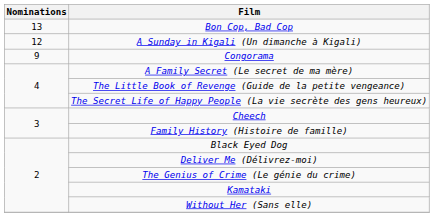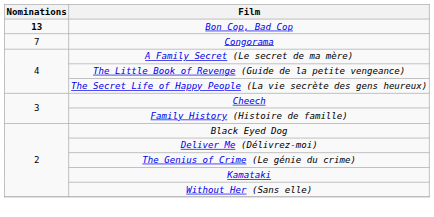 <table class="wikitable" style="text-align:center;">
 <tr>
 <th scope="col" width="17">Nominations</th>
 <th scope="col" align="center">Film</th>
 </tr>
 <tr>
-<td rowspan="1" style="text-align:center;">13</td>
+<td rowspan="1" style="text-align:center;"><strong>13</strong></td>
 <td><em><a href='#'>Bon Cop, Bad Cop</a></em></td>
 </tr>
 <tr>
-<td rowspan="1" style="text-align:center;">12</td>
-<td><em><a href='#'>A Sunday in Kigali</a> (Un dimanche à Kigali)</em></td>
-</tr>
-<tr>
-<td rowspan="1" style="text-align:center;">9</td>
+<td rowspan="1" style="text-align:center;">7</td>
 <td><em><a href='#'>Congorama</a></em></td>
 </tr>
 <tr>
 <td rowspan="3" style="text-align:center;">4</td>
 <td><em><a href='#'>A Family Secret</a> (Le secret de ma mère)</em></td>
 </tr>
 <tr>
 <td><em><a href='#'>The Little Book of Revenge</a> (Guide de la petite vengeance)</em></td>
 </tr>
 <tr>
 <td><em><a href='#'>The Secret Life of Happy People</a> (La vie secrète des gens heureux)</em></td>
 </tr>
 <tr>
 <td rowspan="2" style="text-align:center;">3</td>
 <td><em><a href='#'>Cheech</a></em></td>
 </tr>
 <tr>
 <td><em><a href='#'>Family History</a> (Histoire de famille)</em></td>
 </tr>
 <tr>
 <td rowspan="5" style="text-align:center;">2</td>
 <td><em>Black Eyed Dog</em></td>
 </tr>
 <tr>
 <td><em><a href='#'>Deliver Me</a> (Délivrez-moi)</em></td>
 </tr>
 <tr>
 <td><em><a href='#'>The Genius of Crime</a> (Le génie du crime)</em></td>
 </tr>
 <tr>
 <td><em><a href='#'>Kamataki</a></em></td>
 </tr>
 <tr>
 <td><em><a href='#'>Without Her</a> (Sans elle)</em></td>
 </tr>
 <tr>
 </tr>
 </table>
